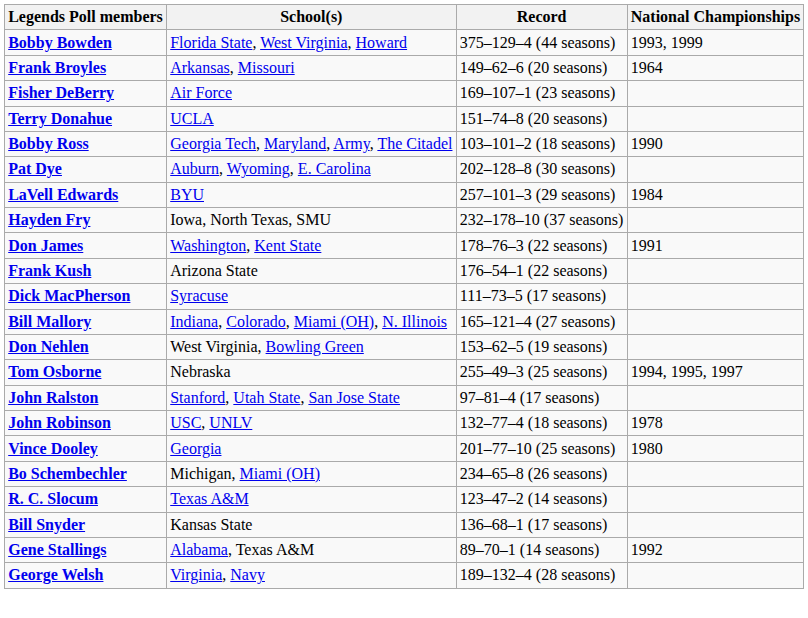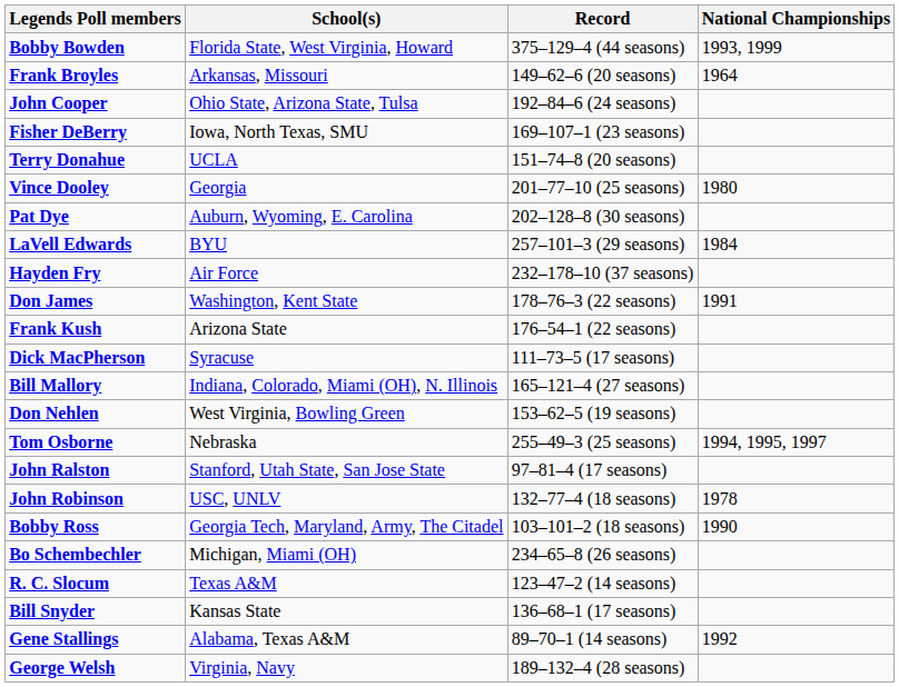 <table class="wikitable">
 <tr>
 <th>Legends Poll members</th>
 <th>School(s)</th>
 <th>Record</th>
 <th>National Championships</th>
 </tr>
 <tr>
 <td><strong><a href='#'>Bobby Bowden</a></strong></td>
 <td><a href='#'>Florida State</a>, <a href='#'>West Virginia</a>, <a href='#'>Howard</a></td>
 <td>375–129–4 (44 seasons)</td>
 <td>1993, 1999</td>
 </tr>
 <tr>
 <td><strong><a href='#'>Frank Broyles</a></strong></td>
 <td><a href='#'>Arkansas</a>, <a href='#'>Missouri</a></td>
 <td>149–62–6 (20 seasons)</td>
 <td>1964</td>
 </tr>
 <tr>
+<td><strong><a href='#'>John Cooper</a></strong></td>
+<td><a href='#'>Ohio State</a>, <a href='#'>Arizona State</a>, <a href='#'>Tulsa</a></td>
+<td>192–84–6 (24 seasons)</td>
+<td></td>
+</tr>
+<tr>
 <td><strong><a href='#'>Fisher DeBerry</a></strong></td>
-<td><a href='#'>Air Force</a></td>
+<td>Iowa, North Texas, SMU</td>
 <td>169–107–1 (23 seasons)</td>
 <td></td>
 </tr>
 <tr>
 <td><strong><a href='#'>Terry Donahue</a></strong></td>
 <td><a href='#'>UCLA</a></td>
 <td>151–74–8 (20 seasons)</td>
 <td></td>
 </tr>
 <tr>
-<td><strong><a href='#'>Bobby Ross</a></strong></td>
-<td><a href='#'>Georgia Tech</a>, <a href='#'>Maryland</a>, <a href='#'>Army</a>, <a href='#'>The Citadel</a></td>
-<td>103–101–2 (18 seasons)</td>
-<td>1990</td>
+<td><strong><a href='#'>Vince Dooley</a></strong></td>
+<td><a href='#'>Georgia</a></td>
+<td>201–77–10 (25 seasons)</td>
+<td>1980</td>
 </tr>
 <tr>
 <td><strong><a href='#'>Pat Dye</a></strong></td>
 <td><a href='#'>Auburn</a>, <a href='#'>Wyoming</a>, <a href='#'>E. Carolina</a></td>
 <td>202–128–8 (30 seasons)</td>
 <td></td>
 </tr>
 <tr>
 <td><strong><a href='#'>LaVell Edwards</a></strong></td>
 <td><a href='#'>BYU</a></td>
 <td>257–101–3 (29 seasons)</td>
 <td>1984</td>
 </tr>
 <tr>
 <td><strong><a href='#'>Hayden Fry</a></strong></td>
-<td>Iowa, North Texas, SMU</td>
+<td><a href='#'>Air Force</a></td>
 <td>232–178–10 (37 seasons)</td>
 <td></td>
 </tr>
 <tr>
 <td><strong><a href='#'>Don James</a></strong></td>
 <td><a href='#'>Washington</a>, <a href='#'>Kent State</a></td>
 <td>178–76–3 (22 seasons)</td>
 <td>1991</td>
 </tr>
 <tr>
 <td><strong><a href='#'>Frank Kush</a></strong></td>
 <td>Arizona State</td>
 <td>176–54–1 (22 seasons)</td>
 <td></td>
 </tr>
 <tr>
 <td><strong><a href='#'>Dick MacPherson</a></strong></td>
 <td><a href='#'>Syracuse</a></td>
 <td>111–73–5 (17 seasons)</td>
 <td></td>
 </tr>
 <tr>
 <td><strong><a href='#'>Bill Mallory</a></strong></td>
 <td><a href='#'>Indiana</a>, <a href='#'>Colorado</a>, <a href='#'>Miami (OH)</a>, <a href='#'>N. Illinois</a></td>
 <td>165–121–4 (27 seasons)</td>
 <td></td>
 </tr>
 <tr>
 <td><strong><a href='#'>Don Nehlen</a></strong></td>
 <td>West Virginia, <a href='#'>Bowling Green</a></td>
 <td>153–62–5 (19 seasons)</td>
 <td></td>
 </tr>
 <tr>
 <td><strong><a href='#'>Tom Osborne</a></strong></td>
 <td>Nebraska</td>
 <td>255–49–3 (25 seasons)</td>
 <td>1994, 1995, 1997</td>
 </tr>
 <tr>
 <td><strong><a href='#'>John Ralston</a></strong></td>
 <td><a href='#'>Stanford</a>, <a href='#'>Utah State</a>, <a href='#'>San Jose State</a></td>
 <td>97–81–4 (17 seasons)</td>
 <td></td>
 </tr>
 <tr>
 <td><strong><a href='#'>John Robinson</a></strong></td>
 <td><a href='#'>USC</a>, <a href='#'>UNLV</a></td>
 <td>132–77–4 (18 seasons)</td>
 <td>1978</td>
 </tr>
 <tr>
-<td><strong><a href='#'>Vince Dooley</a></strong></td>
-<td><a href='#'>Georgia</a></td>
-<td>201–77–10 (25 seasons)</td>
-<td>1980</td>
+<td><strong><a href='#'>Bobby Ross</a></strong></td>
+<td><a href='#'>Georgia Tech</a>, <a href='#'>Maryland</a>, <a href='#'>Army</a>, <a href='#'>The Citadel</a></td>
+<td>103–101–2 (18 seasons)</td>
+<td>1990</td>
 </tr>
 <tr>
 <td><strong><a href='#'>Bo Schembechler</a></strong></td>
 <td>Michigan, <a href='#'>Miami (OH)</a></td>
 <td>234–65–8 (26 seasons)</td>
 <td></td>
 </tr>
 <tr>
 <td><strong><a href='#'>R. C. Slocum</a></strong></td>
 <td><a href='#'>Texas A&M</a></td>
 <td>123–47–2 (14 seasons)</td>
 <td></td>
 </tr>
 <tr>
 <td><strong><a href='#'>Bill Snyder</a></strong></td>
 <td>Kansas State</td>
 <td>136–68–1 (17 seasons)</td>
 <td></td>
 </tr>
 <tr>
 <td><strong><a href='#'>Gene Stallings</a></strong></td>
 <td><a href='#'>Alabama</a>, Texas A&M</td>
 <td>89–70–1 (14 seasons)</td>
 <td>1992</td>
 </tr>
 <tr>
 <td><strong><a href='#'>George Welsh</a></strong></td>
 <td><a href='#'>Virginia</a>, <a href='#'>Navy</a></td>
 <td>189–132–4 (28 seasons)</td>
 </tr>
 </table>
